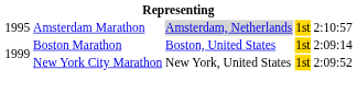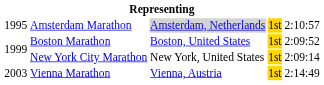 <table>
 <tr>
 <th colspan="5">Representing </th>
 </tr>
 <tr>
 <td>1995</td>
 <td><a href='#'>Amsterdam Marathon</a></td>
 <td style="background: lightgrey;"><a href='#'>Amsterdam, Netherlands</a></td>
 <td bgcolor="gold">1st</td>
 <td>2:10:57</td>
 </tr>
 <tr>
 <td rowspan=2>1999</td>
 <td><a href='#'>Boston Marathon</a></td>
 <td><a href='#'>Boston, United States</a></td>
 <td bgcolor="gold">1st</td>
-<td>2:09:14</td>
+<td>2:09:52</td>
 </tr>
 <tr>
 <td><a href='#'>New York City Marathon</a></td>
 <td>New York, United States</td>
 <td bgcolor="gold">1st</td>
-<td>2:09:52</td>
+<td>2:09:14</td>
+</tr>
+<tr>
+<td>2003</td>
+<td><a href='#'>Vienna Marathon</a></td>
+<td><a href='#'>Vienna, Austria</a></td>
+<td bgcolor="gold">1st</td>
+<td>2:14:49</td>
 </tr>
 </table>
